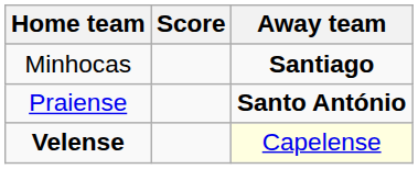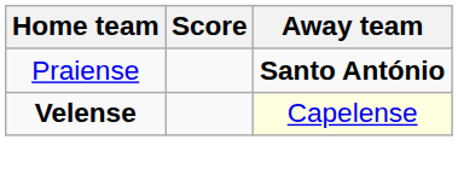 <table class="wikitable" style="text-align: center">
 <tr>
 <th>Home team</th>
 <th>Score</th>
 <th>Away team</th>
-</tr>
-<tr>
-<td>Minhocas </td>
-<td></td>
-<td><strong>Santiago</strong> </td>
 </tr>
 <tr>
 <td><a href='#'>Praiense</a> </td>
 <td></td>
 <td><strong>Santo António</strong> </td>
 </tr>
 <tr>
 <td><strong>Velense</strong> </td>
 <td></td>
 <td style="background: lightyellow;"><a href='#'>Capelense</a> </td>
 </tr>
 </table>
